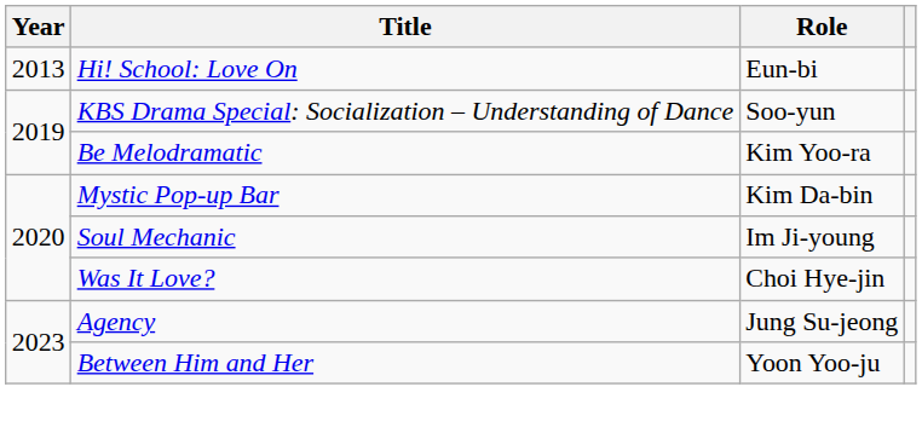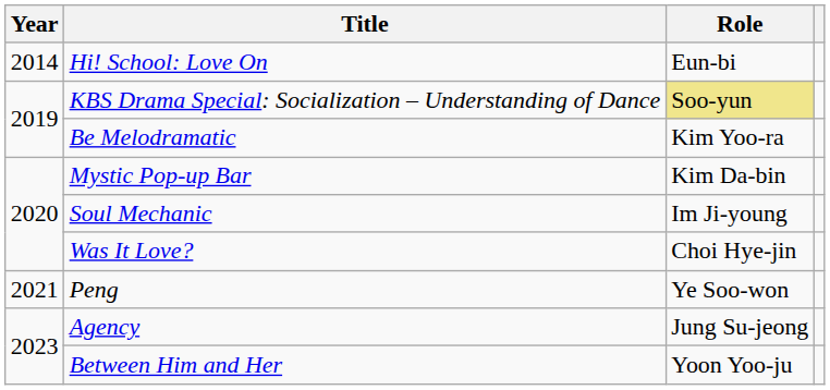 <table class="wikitable">
 <tr>
 <th>Year</th>
 <th>Title</th>
 <th>Role</th>
 <th></th>
 </tr>
 <tr>
-<td>2013</td>
+<td>2014</td>
 <td><em><a href='#'>Hi! School: Love On</a></em></td>
 <td>Eun-bi</td>
 <td></td>
 </tr>
 <tr>
 <td rowspan=2>2019</td>
 <td><em><a href='#'>KBS Drama Special</a>: Socialization – Understanding of Dance</em></td>
-<td>Soo-yun</td>
+<td style="background: khaki;">Soo-yun</td>
 <td></td>
 </tr>
 <tr>
 <td><em><a href='#'>Be Melodramatic</a></em></td>
 <td>Kim Yoo-ra</td>
 <td></td>
 </tr>
 <tr>
 <td rowspan=3>2020</td>
 <td><em><a href='#'>Mystic Pop-up Bar</a></em></td>
 <td>Kim Da-bin</td>
 <td></td>
 </tr>
 <tr>
 <td><em><a href='#'>Soul Mechanic</a></em></td>
 <td>Im Ji-young</td>
 <td></td>
 </tr>
 <tr>
 <td><em><a href='#'>Was It Love?</a></em></td>
 <td>Choi Hye-jin</td>
 <td></td>
 </tr>
 <tr>
+<td>2021</td>
+<td><em>Peng</em></td>
+<td>Ye Soo-won</td>
+<td></td>
+</tr>
+<tr>
 <td rowspan=2>2023</td>
 <td><em><a href='#'>Agency</a></em></td>
 <td>Jung Su-jeong</td>
 <td></td>
 </tr>
 <tr>
 <td><em><a href='#'>Between Him and Her</a></em></td>
 <td>Yoon Yoo-ju</td>
 <td></td>
 </tr>
 </table>
